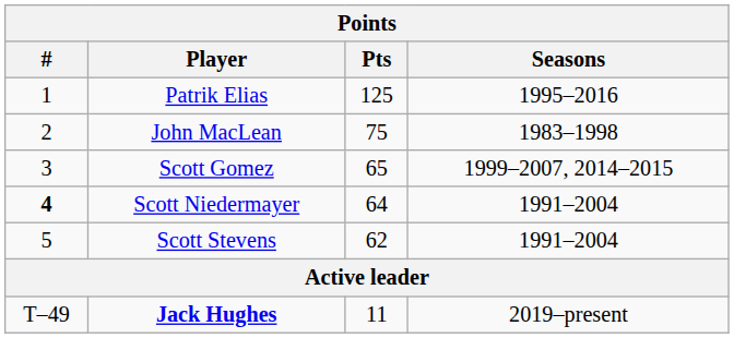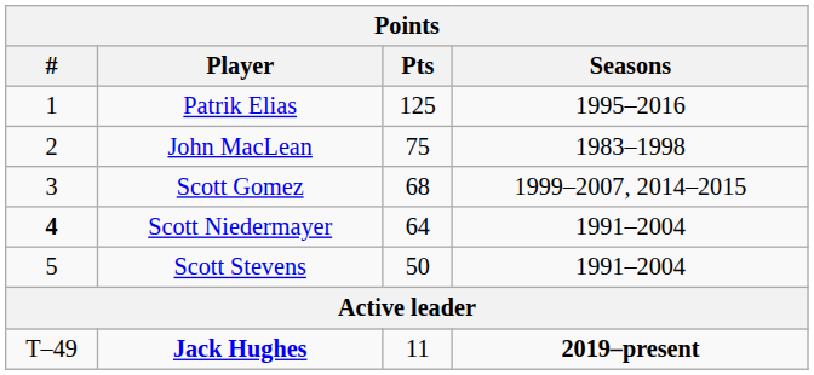 <table class="wikitable" style="text-align: center; font-size: 95%" width="80%">
 <tr>
 <th colspan="4">Points</th>
 </tr>
 <tr>
 <th>#</th>
 <th>Player</th>
 <th>Pts</th>
 <th>Seasons</th>
 </tr>
 <tr>
 <td>1</td>
 <td><a href='#'>Patrik Elias</a></td>
 <td>125</td>
 <td>1995–2016</td>
 </tr>
 <tr>
 <td>2</td>
 <td><a href='#'>John MacLean</a></td>
 <td>75</td>
 <td>1983–1998</td>
 </tr>
 <tr>
 <td>3</td>
 <td><a href='#'>Scott Gomez</a></td>
-<td>65</td>
+<td>68</td>
 <td>1999–2007, 2014–2015</td>
 </tr>
 <tr>
 <td><strong>4</strong></td>
 <td><a href='#'>Scott Niedermayer</a></td>
 <td>64</td>
 <td>1991–2004</td>
 </tr>
 <tr>
 <td>5</td>
 <td><a href='#'>Scott Stevens</a></td>
-<td>62</td>
+<td>50</td>
 <td>1991–2004</td>
 </tr>
 <tr>
 <th colspan="4">Active leader</th>
 </tr>
 <tr>
 <td>T–49</td>
 <td><strong><a href='#'>Jack Hughes</a></strong></td>
 <td>11</td>
-<td>2019–present</td>
+<td><strong>2019–present</strong></td>
 </tr>
 </table>
